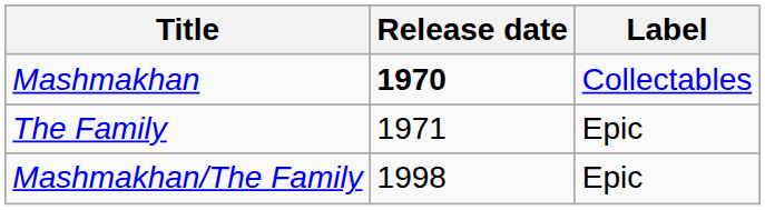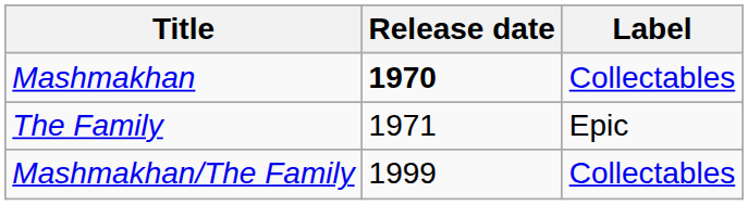 <table class="wikitable">
 <tr>
 <th>Title</th>
 <th>Release date</th>
 <th>Label</th>
 </tr>
 <tr>
 <td><em><a href='#'>Mashmakhan</a></em></td>
 <td><strong>1970</strong></td>
 <td><a href='#'>Collectables</a></td>
 </tr>
 <tr>
 <td><em><a href='#'>The Family</a></em></td>
 <td>1971</td>
 <td>Epic</td>
 </tr>
 <tr>
 <td><em><a href='#'>Mashmakhan/The Family</a></em></td>
-<td>1998</td>
-<td>Epic</td>
+<td>1999</td>
+<td><a href='#'>Collectables</a></td>
 </tr>
 </table>
